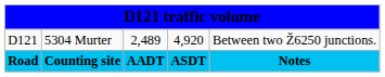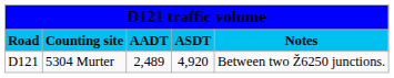 <table class="wikitable">
 <tr>
 <td colspan=5 bgcolor=blue align=center style=margin-top:15><span><big><strong>D121 traffic volume</strong></big></span></td>
+</tr>
+<tr>
+<td align=center bgcolor=00c0f0><strong>Road</strong></td>
+<td align=center bgcolor=00c0f0><strong>Counting site</strong></td>
+<td align=center bgcolor=00c0f0><strong>AADT</strong></td>
+<td align=center bgcolor=00c0f0><strong>ASDT</strong></td>
+<td align=center bgcolor=00c0f0><strong>Notes</strong></td>
 </tr>
 <tr>
 <td> D121</td>
 <td>5304 Murter</td>
 <td align=center>2,489</td>
 <td align=center>4,920</td>
 <td>Between two Ž6250 junctions.</td>
 </tr>
-<tr>
-<td align=center bgcolor=00c0f0><strong>Road</strong></td>
-<td align=center bgcolor=00c0f0><strong>Counting site</strong></td>
-<td align=center bgcolor=00c0f0><strong>AADT</strong></td>
-<td align=center bgcolor=00c0f0><strong>ASDT</strong></td>
-<td align=center bgcolor=00c0f0><strong>Notes</strong></td>
-</tr>
 </table>
